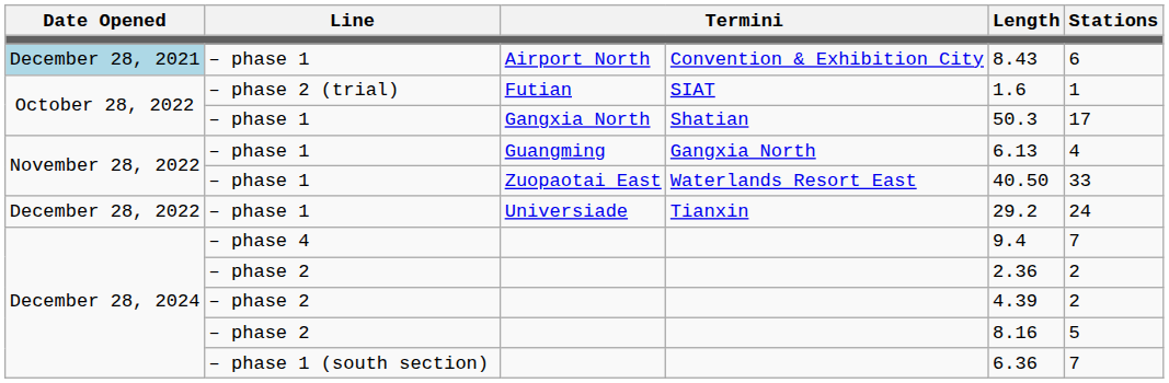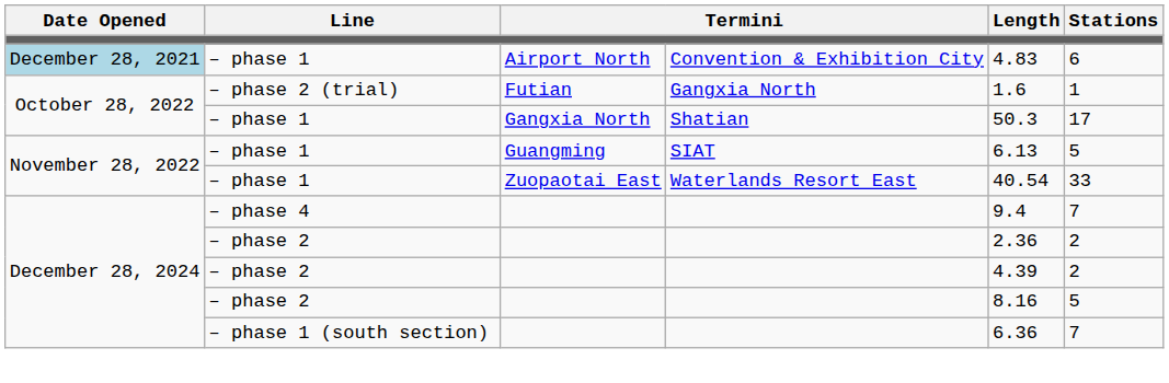 <table class="wikitable">
 <tr>
 <th>Date Opened</th>
 <th style="width:200px;">Line</th>
 <th style="width:300px;" colspan="2">Termini</th>
 <th>Length<br></th>
 <th>Stations</th>
 </tr>
 <tr style = "background:#606060; height: 2pt">
 <td colspan = "6"></td>
 </tr>
 <tr>
 <td style="background: lightblue; text-align:center;">December 28, 2021</td>
 <td> – phase 1</td>
 <td><a href='#'>Airport North</a></td>
 <td><a href='#'>Convention & Exhibition City</a></td>
-<td>8.43</td>
+<td>4.83</td>
 <td>6</td>
 </tr>
 <tr>
 <td rowspan=2 style="text-align:center;">October 28, 2022</td>
 <td> – phase 2 (trial)</td>
 <td><a href='#'>Futian</a></td>
-<td><a href='#'>SIAT</a></td>
+<td><a href='#'>Gangxia North</a></td>
 <td>1.6</td>
 <td>1</td>
 </tr>
 <tr>
 <td> – phase 1</td>
 <td><a href='#'>Gangxia North</a></td>
 <td><a href='#'>Shatian</a></td>
 <td>50.3</td>
 <td>17</td>
 </tr>
 <tr>
 <td style="text-align:center;" rowspan="2">November 28, 2022</td>
 <td> – phase 1</td>
 <td><a href='#'>Guangming</a></td>
-<td><a href='#'>Gangxia North</a></td>
+<td><a href='#'>SIAT</a></td>
 <td>6.13</td>
-<td>4</td>
+<td>5</td>
 </tr>
 <tr>
 <td> – phase 1</td>
 <td><a href='#'>Zuopaotai East</a></td>
 <td><a href='#'>Waterlands Resort East</a></td>
-<td>40.50</td>
+<td>40.54</td>
 <td>33</td>
-</tr>
-<tr>
-<td style="text-align:center;">December 28, 2022</td>
-<td> – phase 1</td>
-<td><a href='#'>Universiade</a></td>
-<td><a href='#'>Tianxin</a></td>
-<td>29.2</td>
-<td>24</td>
 </tr>
 <tr>
 <td style="text-align:center;" rowspan=5>December 28, 2024</td>
 <td> – phase 4</td>
 <td></td>
 <td></td>
 <td>9.4</td>
 <td>7</td>
 </tr>
 <tr>
 <td> – phase 2</td>
 <td></td>
 <td></td>
 <td>2.36</td>
 <td>2</td>
 </tr>
 <tr>
 <td> – phase 2</td>
 <td></td>
 <td></td>
 <td>4.39</td>
 <td>2</td>
 </tr>
 <tr>
 <td> – phase 2</td>
 <td></td>
 <td></td>
 <td>8.16</td>
 <td>5</td>
 </tr>
 <tr>
 <td> – phase 1 (south section)</td>
 <td></td>
 <td></td>
 <td>6.36</td>
 <td>7</td>
 </tr>
 </table>
